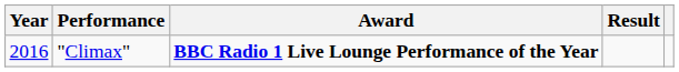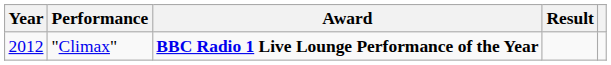 <table class="wikitable">
 <tr>
 <th>Year</th>
 <th>Performance</th>
 <th>Award</th>
 <th>Result</th>
 <th></th>
 </tr>
 <tr>
-<td><a href='#'>2016</a></td>
+<td><a href='#'>2012</a></td>
 <td>"<a href='#'>Climax</a>"</td>
 <td><strong><a href='#'>BBC Radio 1</a> Live Lounge Performance of the Year</strong></td>
 <td></td>
 <td style="text-align:center;"></td>
 </tr>
 </table>
